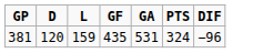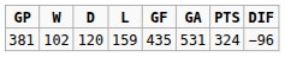 <table border="2" class="wikitable">
 <tr ---- align="center">
 <td width="25"><strong>GP</strong></td>
+<td width="25"><strong>W</strong></td>
 <td width="25"><strong>D</strong></td>
 <td width="25"><strong>L</strong></td>
 <td width="25"><strong>GF</strong></td>
 <td width="25"><strong>GA</strong></td>
 <td width="25"><strong>PTS</strong></td>
 <td width="25"><strong>DIF</strong></td>
 </tr>
 <tr ---- align="center">
 <td align="left">381</td>
+<td>102</td>
 <td>120</td>
 <td>159</td>
 <td>435</td>
 <td>531</td>
 <td>324</td>
 <td>−96</td>
 </tr>
 </table>
